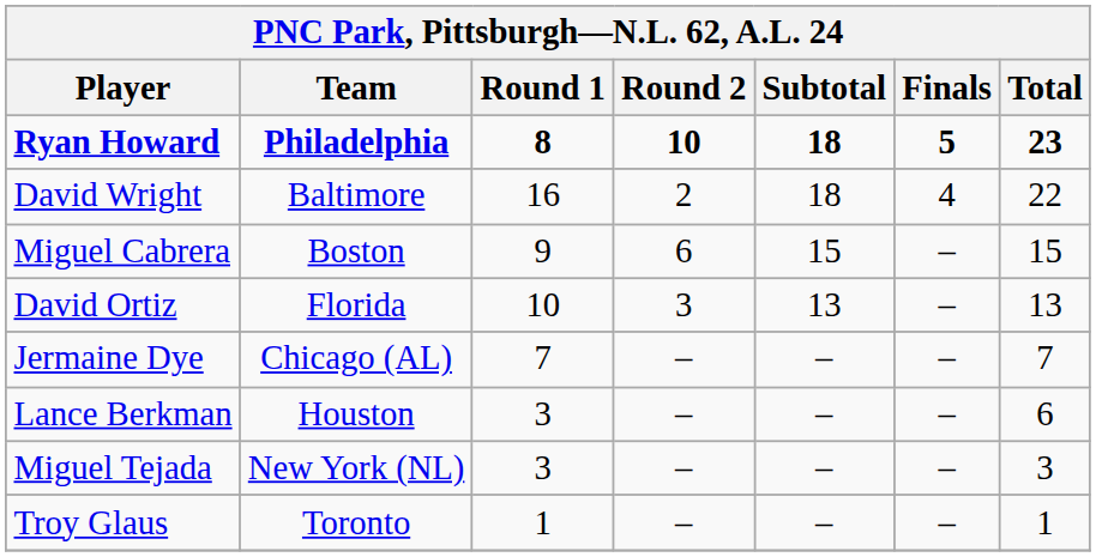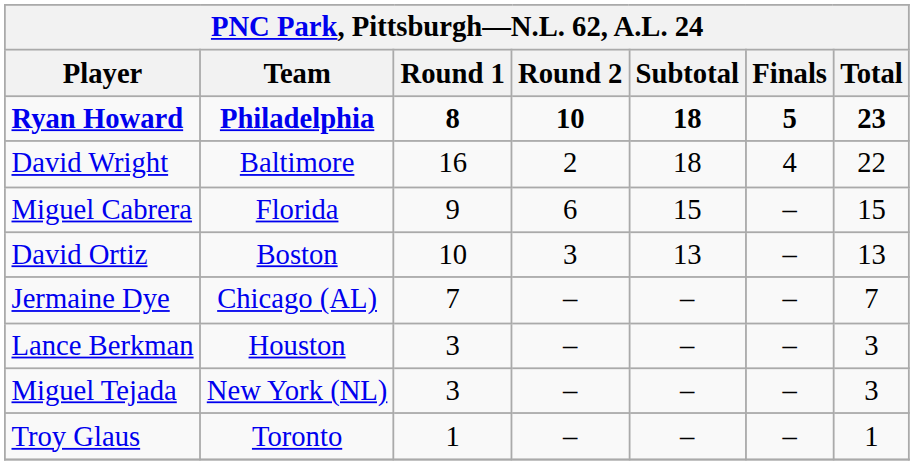 <table class="wikitable" style="font-size: 100%; text-align:center;">
 <tr>
 <th colspan="7"><a href='#'>PNC Park</a>, Pittsburgh—N.L. 62, A.L. 24</th>
 </tr>
 <tr>
 <th>Player</th>
 <th>Team</th>
 <th>Round 1</th>
 <th>Round 2</th>
 <th>Subtotal</th>
 <th>Finals</th>
 <th>Total</th>
 </tr>
 <tr>
 <td align="left"><strong><a href='#'>Ryan Howard</a></strong></td>
 <td><strong><a href='#'>Philadelphia</a></strong></td>
 <td><strong>8</strong></td>
 <td><strong>10</strong></td>
 <td><strong>18</strong></td>
 <td><strong>5 </strong></td>
 <td><strong>23</strong></td>
 </tr>
 <tr>
 <td align="left"><a href='#'>David Wright</a></td>
 <td><a href='#'>Baltimore</a></td>
 <td>16</td>
 <td>2</td>
 <td>18</td>
 <td>4</td>
 <td>22</td>
 </tr>
 <tr>
 <td align="left"><a href='#'>Miguel Cabrera</a></td>
-<td><a href='#'>Boston</a></td>
+<td><a href='#'>Florida</a></td>
 <td>9</td>
 <td>6</td>
 <td>15</td>
 <td>–</td>
 <td>15</td>
 </tr>
 <tr>
 <td align="left"><a href='#'>David Ortiz</a></td>
-<td><a href='#'>Florida</a></td>
+<td><a href='#'>Boston</a></td>
 <td>10</td>
 <td>3</td>
 <td>13</td>
 <td>–</td>
 <td>13</td>
 </tr>
 <tr>
 <td align="left"><a href='#'>Jermaine Dye</a></td>
 <td><a href='#'>Chicago (AL)</a></td>
 <td>7</td>
 <td>–</td>
 <td>–</td>
 <td>–</td>
 <td>7</td>
 </tr>
 <tr>
 <td align="left"><a href='#'>Lance Berkman</a></td>
 <td><a href='#'>Houston</a></td>
 <td>3</td>
 <td>–</td>
 <td>–</td>
 <td>–</td>
-<td>6</td>
+<td>3</td>
 </tr>
 <tr>
 <td align="left"><a href='#'>Miguel Tejada</a></td>
 <td><a href='#'>New York (NL)</a></td>
 <td>3</td>
 <td>–</td>
 <td>–</td>
 <td>–</td>
 <td>3</td>
 </tr>
 <tr>
 <td align="left"><a href='#'>Troy Glaus</a></td>
 <td><a href='#'>Toronto</a></td>
 <td>1</td>
 <td>–</td>
 <td>–</td>
 <td>–</td>
 <td>1</td>
 </tr>
 <tr>
 </tr>
 </table>
